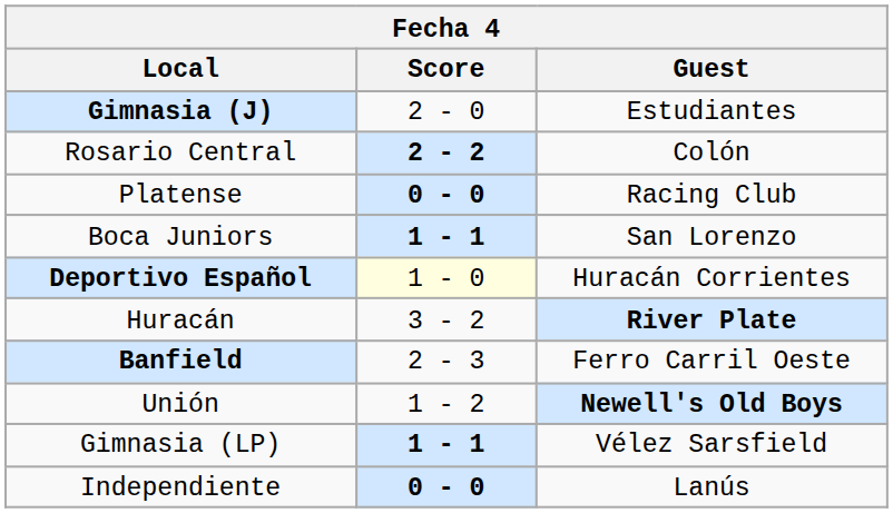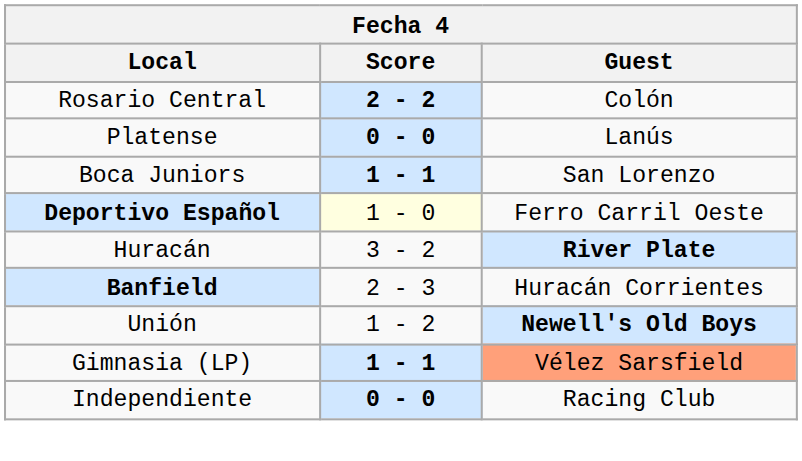 <table class="wikitable nowrap" style="font-size:88%; float:left; margin-right:1em;">
 <tr>
 <th colspan=3 align=center>Fecha 4</th>
 </tr>
 <tr>
 <th width="150">Local</th>
 <th width="75">Score</th>
 <th width="150">Guest</th>
 </tr>
 <tr align=center>
-<td bgcolor=#D0E7FF><strong>Gimnasia (J)</strong></td>
-<td>2 - 0</td>
-<td>Estudiantes</td>
-</tr>
-<tr align=center>
 <td>Rosario Central</td>
 <td bgcolor=#D0E7FF><strong>2 - 2</strong></td>
 <td>Colón</td>
 </tr>
 <tr align=center>
 <td>Platense</td>
 <td bgcolor=#D0E7FF><strong>0 - 0</strong></td>
-<td>Racing Club</td>
+<td>Lanús</td>
 </tr>
 <tr align=center>
 <td>Boca Juniors</td>
 <td bgcolor=#D0E7FF><strong>1 - 1</strong></td>
 <td>San Lorenzo</td>
 </tr>
 <tr align=center>
 <td bgcolor=#D0E7FF><strong>Deportivo Español</strong></td>
 <td style="background: lightyellow;">1 - 0</td>
-<td>Huracán Corrientes</td>
+<td>Ferro Carril Oeste</td>
 </tr>
 <tr align=center>
 <td>Huracán</td>
 <td>3 - 2</td>
 <td bgcolor=#D0E7FF><strong>River Plate</strong></td>
 </tr>
 <tr align=center>
 <td bgcolor=#D0E7FF><strong>Banfield</strong></td>
 <td>2 - 3</td>
-<td>Ferro Carril Oeste</td>
+<td>Huracán Corrientes</td>
 </tr>
 <tr align=center>
 <td>Unión</td>
 <td>1 - 2</td>
 <td bgcolor=#D0E7FF><strong>Newell's Old Boys</strong></td>
 </tr>
 <tr align=center>
 <td>Gimnasia (LP)</td>
 <td bgcolor=#D0E7FF><strong>1 - 1</strong></td>
-<td>Vélez Sarsfield</td>
+<td style="background: lightsalmon;">Vélez Sarsfield</td>
 </tr>
 <tr align=center>
 <td>Independiente</td>
 <td bgcolor=#D0E7FF><strong>0 - 0</strong></td>
-<td>Lanús</td>
+<td>Racing Club</td>
 </tr>
 </table>
